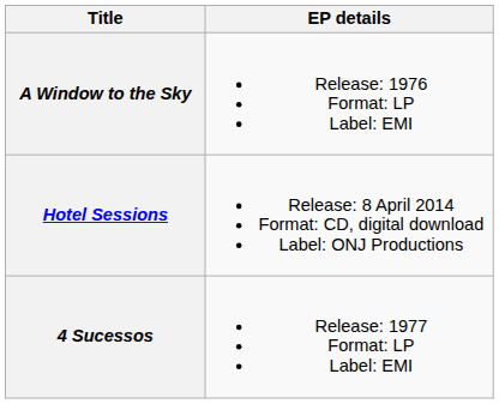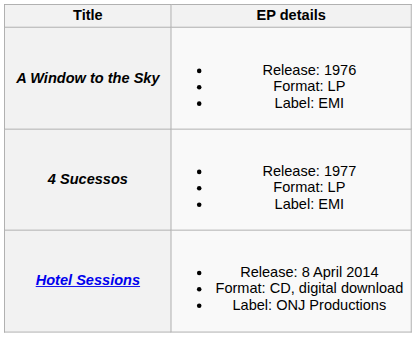 <table class="wikitable plainrowheaders" style="text-align:center;" border="1">
 <tr>
 <th scope="col" style="width:11em;">Title</th>
 <th scope="col" style="width:16em;">EP details</th>
 </tr>
 <tr>
 <th scope="row"><em>A Window to the Sky</em></th>
 <td><br><ul><li>Release: 1976</li><li>Format: LP</li><li>Label: EMI</li></ul></td>
 </tr>
 <tr>
+<th scope="row"><em>4 Sucessos</em></th>
+<td><br><ul><li>Release: 1977</li><li>Format: LP</li><li>Label: EMI</li></ul></td>
+</tr>
+<tr>
 <th scope="row"><em><a href='#'>Hotel Sessions</a></em></th>
 <td><br><ul><li>Release: 8 April 2014</li><li>Format: CD, digital download</li><li>Label: ONJ Productions</li></ul></td>
 </tr>
-<tr>
-<th scope="row"><em>4 Sucessos</em></th>
-<td><br><ul><li>Release: 1977</li><li>Format: LP</li><li>Label: EMI</li></ul></td>
-</tr>
 </table>
